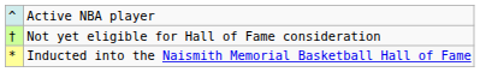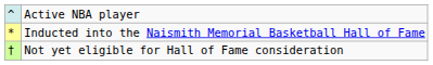 <table class="wikitable">
 <tr>
 <td style="background:#CFECEC; width:1em">^</td>
 <td>Active NBA player</td>
 </tr>
 <tr>
+<td style="background:#FFFF99; width:1em">*</td>
+<td>Inducted into the <a href='#'>Naismith Memorial Basketball Hall of Fame</a></td>
+</tr>
+<tr>
 <td style="background:#CCFF99; width:1em">†</td>
 <td>Not yet eligible for Hall of Fame consideration</td>
 </tr>
-<tr>
-<td style="background:#FFFF99; width:1em">*</td>
-<td>Inducted into the <a href='#'>Naismith Memorial Basketball Hall of Fame</a></td>
-</tr>
 </table>
